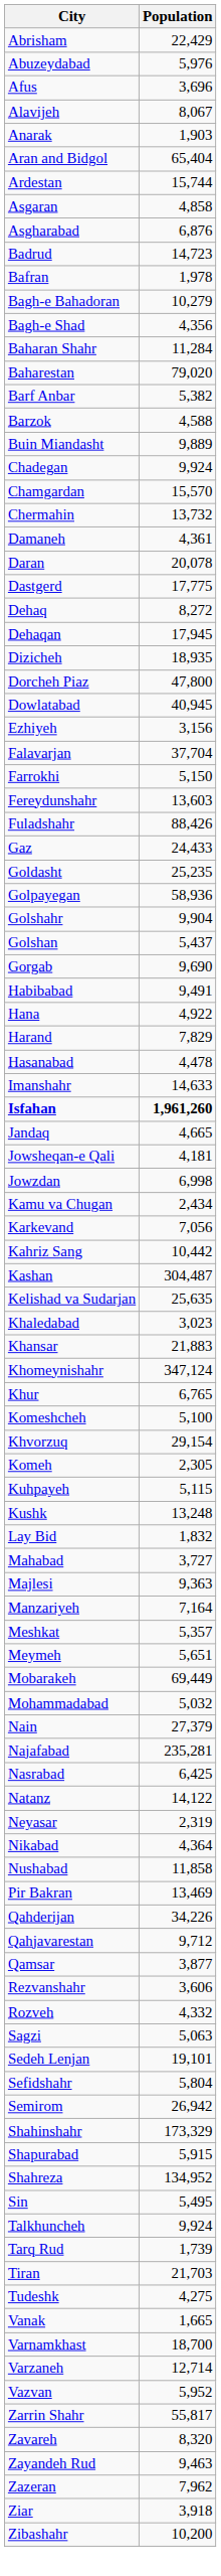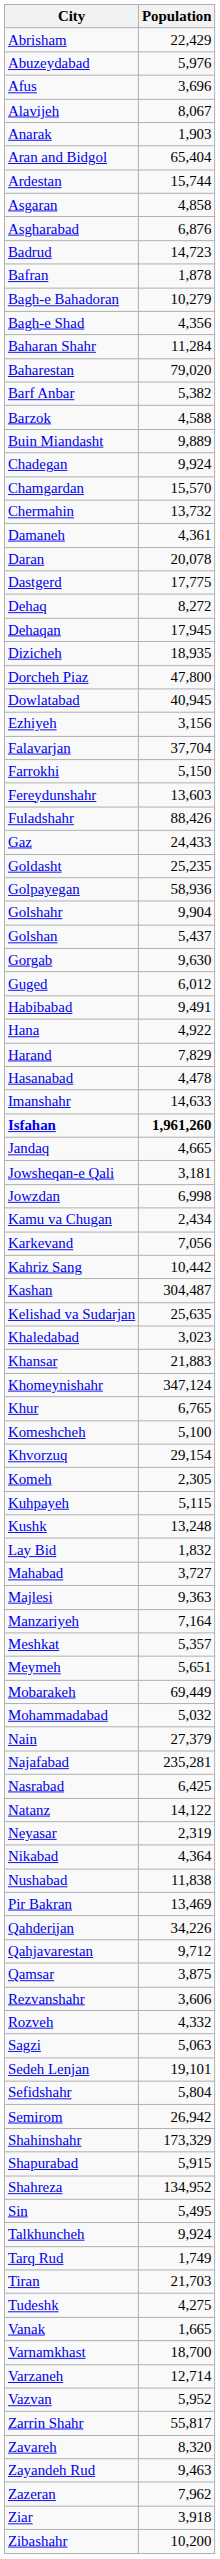 <table class="wikitable sortable">
 <tr>
 <th>City</th>
 <th>Population</th>
 </tr>
 <tr>
 <td><a href='#'>Abrisham</a></td>
 <td style="text-align: right;">22,429</td>
 </tr>
 <tr>
 <td><a href='#'>Abuzeydabad</a></td>
 <td style="text-align: right;">5,976</td>
 </tr>
 <tr>
 <td><a href='#'>Afus</a></td>
 <td style="text-align: right;">3,696</td>
 </tr>
 <tr>
 <td><a href='#'>Alavijeh</a></td>
 <td style="text-align: right;">8,067</td>
 </tr>
 <tr>
 <td><a href='#'>Anarak</a></td>
 <td style="text-align: right;">1,903</td>
 </tr>
 <tr>
 <td><a href='#'>Aran and Bidgol</a></td>
 <td style="text-align: right;">65,404</td>
 </tr>
 <tr>
 <td><a href='#'>Ardestan</a></td>
 <td style="text-align: right;">15,744</td>
 </tr>
 <tr>
 <td><a href='#'>Asgaran</a></td>
 <td style="text-align: right;">4,858</td>
 </tr>
 <tr>
 <td><a href='#'>Asgharabad</a></td>
 <td style="text-align: right;">6,876</td>
 </tr>
 <tr>
 <td><a href='#'>Badrud</a></td>
 <td style="text-align: right;">14,723</td>
 </tr>
 <tr>
 <td><a href='#'>Bafran</a></td>
-<td style="text-align: right;">1,978</td>
+<td style="text-align: right;">1,878</td>
 </tr>
 <tr>
 <td><a href='#'>Bagh-e Bahadoran</a></td>
 <td style="text-align: right;">10,279</td>
 </tr>
 <tr>
 <td><a href='#'>Bagh-e Shad</a></td>
 <td style="text-align: right;">4,356</td>
 </tr>
 <tr>
 <td><a href='#'>Baharan Shahr</a></td>
 <td style="text-align: right;">11,284</td>
 </tr>
 <tr>
 <td><a href='#'>Baharestan</a></td>
 <td style="text-align: right;">79,020</td>
 </tr>
 <tr>
 <td><a href='#'>Barf Anbar</a></td>
 <td style="text-align: right;">5,382</td>
 </tr>
 <tr>
 <td><a href='#'>Barzok</a></td>
 <td style="text-align: right;">4,588</td>
 </tr>
 <tr>
 <td><a href='#'>Buin Miandasht</a></td>
 <td style="text-align: right;">9,889</td>
 </tr>
 <tr>
 <td><a href='#'>Chadegan</a></td>
 <td style="text-align: right;">9,924</td>
 </tr>
 <tr>
 <td><a href='#'>Chamgardan</a></td>
 <td style="text-align: right;">15,570</td>
 </tr>
 <tr>
 <td><a href='#'>Chermahin</a></td>
 <td style="text-align: right;">13,732</td>
 </tr>
 <tr>
 <td><a href='#'>Damaneh</a></td>
 <td style="text-align: right;">4,361</td>
 </tr>
 <tr>
 <td><a href='#'>Daran</a></td>
 <td style="text-align: right;">20,078</td>
 </tr>
 <tr>
 <td><a href='#'>Dastgerd</a></td>
 <td style="text-align: right;">17,775</td>
 </tr>
 <tr>
 <td><a href='#'>Dehaq</a></td>
 <td style="text-align: right;">8,272</td>
 </tr>
 <tr>
 <td><a href='#'>Dehaqan</a></td>
 <td style="text-align: right;">17,945</td>
 </tr>
 <tr>
 <td><a href='#'>Dizicheh</a></td>
 <td style="text-align: right;">18,935</td>
 </tr>
 <tr>
 <td><a href='#'>Dorcheh Piaz</a></td>
 <td style="text-align: right;">47,800</td>
 </tr>
 <tr>
 <td><a href='#'>Dowlatabad</a></td>
 <td style="text-align: right;">40,945</td>
 </tr>
 <tr>
 <td><a href='#'>Ezhiyeh</a></td>
 <td style="text-align: right;">3,156</td>
 </tr>
 <tr>
 <td><a href='#'>Falavarjan</a></td>
 <td style="text-align: right;">37,704</td>
 </tr>
 <tr>
 <td><a href='#'>Farrokhi</a></td>
 <td style="text-align: right;">5,150</td>
 </tr>
 <tr>
 <td><a href='#'>Fereydunshahr</a></td>
 <td style="text-align: right;">13,603</td>
 </tr>
 <tr>
 <td><a href='#'>Fuladshahr</a></td>
 <td style="text-align: right;">88,426</td>
 </tr>
 <tr>
 <td><a href='#'>Gaz</a></td>
 <td style="text-align: right;">24,433</td>
 </tr>
 <tr>
 <td><a href='#'>Goldasht</a></td>
 <td style="text-align: right;">25,235</td>
 </tr>
 <tr>
 <td><a href='#'>Golpayegan</a></td>
 <td style="text-align: right;">58,936</td>
 </tr>
 <tr>
 <td><a href='#'>Golshahr</a></td>
 <td style="text-align: right;">9,904</td>
 </tr>
 <tr>
 <td><a href='#'>Golshan</a></td>
 <td style="text-align: right;">5,437</td>
 </tr>
 <tr>
 <td><a href='#'>Gorgab</a></td>
-<td style="text-align: right;">9,690</td>
+<td style="text-align: right;">9,630</td>
+</tr>
+<tr>
+<td><a href='#'>Guged</a></td>
+<td style="text-align: right;">6,012</td>
 </tr>
 <tr>
 <td><a href='#'>Habibabad</a></td>
 <td style="text-align: right;">9,491</td>
 </tr>
 <tr>
 <td><a href='#'>Hana</a></td>
 <td style="text-align: right;">4,922</td>
 </tr>
 <tr>
 <td><a href='#'>Harand</a></td>
 <td style="text-align: right;">7,829</td>
 </tr>
 <tr>
 <td><a href='#'>Hasanabad</a></td>
 <td style="text-align: right;">4,478</td>
 </tr>
 <tr>
 <td><a href='#'>Imanshahr</a></td>
 <td style="text-align: right;">14,633</td>
 </tr>
 <tr>
 <td><strong><a href='#'>Isfahan</a></strong></td>
 <td style="text-align: right;"><strong>1,961,260</strong></td>
 </tr>
 <tr>
 <td><a href='#'>Jandaq</a></td>
 <td style="text-align: right;">4,665</td>
 </tr>
 <tr>
 <td><a href='#'>Jowsheqan-e Qali</a></td>
-<td style="text-align: right;">4,181</td>
+<td style="text-align: right;">3,181</td>
 </tr>
 <tr>
 <td><a href='#'>Jowzdan</a></td>
 <td style="text-align: right;">6,998</td>
 </tr>
 <tr>
 <td><a href='#'>Kamu va Chugan</a></td>
 <td style="text-align: right;">2,434</td>
 </tr>
 <tr>
 <td><a href='#'>Karkevand</a></td>
 <td style="text-align: right;">7,056</td>
 </tr>
 <tr>
 <td><a href='#'>Kahriz Sang</a></td>
 <td style="text-align: right;">10,442</td>
 </tr>
 <tr>
 <td><a href='#'>Kashan</a></td>
 <td style="text-align: right;">304,487</td>
 </tr>
 <tr>
 <td><a href='#'>Kelishad va Sudarjan</a></td>
 <td style="text-align: right;">25,635</td>
 </tr>
 <tr>
 <td><a href='#'>Khaledabad</a></td>
 <td style="text-align: right;">3,023</td>
 </tr>
 <tr>
 <td><a href='#'>Khansar</a></td>
 <td style="text-align: right;">21,883</td>
 </tr>
 <tr>
 <td><a href='#'>Khomeynishahr</a></td>
 <td style="text-align: right;">347,124</td>
 </tr>
 <tr>
 <td><a href='#'>Khur</a></td>
 <td style="text-align: right;">6,765</td>
 </tr>
 <tr>
 <td><a href='#'>Komeshcheh</a></td>
 <td style="text-align: right;">5,100</td>
 </tr>
 <tr>
 <td><a href='#'>Khvorzuq</a></td>
 <td style="text-align: right;">29,154</td>
 </tr>
 <tr>
 <td><a href='#'>Komeh</a></td>
 <td style="text-align: right;">2,305</td>
 </tr>
 <tr>
 <td><a href='#'>Kuhpayeh</a></td>
 <td style="text-align: right;">5,115</td>
 </tr>
 <tr>
 <td><a href='#'>Kushk</a></td>
 <td style="text-align: right;">13,248</td>
 </tr>
 <tr>
 <td><a href='#'>Lay Bid</a></td>
 <td style="text-align: right;">1,832</td>
 </tr>
 <tr>
 <td><a href='#'>Mahabad</a></td>
 <td style="text-align: right;">3,727</td>
 </tr>
 <tr>
 <td><a href='#'>Majlesi</a></td>
 <td style="text-align: right;">9,363</td>
 </tr>
 <tr>
 <td><a href='#'>Manzariyeh</a></td>
 <td style="text-align: right;">7,164</td>
 </tr>
 <tr>
 <td><a href='#'>Meshkat</a></td>
 <td style="text-align: right;">5,357</td>
 </tr>
 <tr>
 <td><a href='#'>Meymeh</a></td>
 <td style="text-align: right;">5,651</td>
 </tr>
 <tr>
 <td><a href='#'>Mobarakeh</a></td>
 <td style="text-align: right;">69,449</td>
 </tr>
 <tr>
 <td><a href='#'>Mohammadabad</a></td>
 <td style="text-align: right;">5,032</td>
 </tr>
 <tr>
 <td><a href='#'>Nain</a></td>
 <td style="text-align: right;">27,379</td>
 </tr>
 <tr>
 <td><a href='#'>Najafabad</a></td>
 <td style="text-align: right;">235,281</td>
 </tr>
 <tr>
 <td><a href='#'>Nasrabad</a></td>
 <td style="text-align: right;">6,425</td>
 </tr>
 <tr>
 <td><a href='#'>Natanz</a></td>
 <td style="text-align: right;">14,122</td>
 </tr>
 <tr>
 <td><a href='#'>Neyasar</a></td>
 <td style="text-align: right;">2,319</td>
 </tr>
 <tr>
 <td><a href='#'>Nikabad</a></td>
 <td style="text-align: right;">4,364</td>
 </tr>
 <tr>
 <td><a href='#'>Nushabad</a></td>
-<td style="text-align: right;">11,858</td>
+<td style="text-align: right;">11,838</td>
 </tr>
 <tr>
 <td><a href='#'>Pir Bakran</a></td>
 <td style="text-align: right;">13,469</td>
 </tr>
 <tr>
 <td><a href='#'>Qahderijan</a></td>
 <td style="text-align: right;">34,226</td>
 </tr>
 <tr>
 <td><a href='#'>Qahjavarestan</a></td>
 <td style="text-align: right;">9,712</td>
 </tr>
 <tr>
 <td><a href='#'>Qamsar</a></td>
-<td style="text-align: right;">3,877</td>
+<td style="text-align: right;">3,875</td>
 </tr>
 <tr>
 <td><a href='#'>Rezvanshahr</a></td>
 <td style="text-align: right;">3,606</td>
 </tr>
 <tr>
 <td><a href='#'>Rozveh</a></td>
 <td style="text-align: right;">4,332</td>
 </tr>
 <tr>
 <td><a href='#'>Sagzi</a></td>
 <td style="text-align: right;">5,063</td>
 </tr>
 <tr>
 <td><a href='#'>Sedeh Lenjan</a></td>
 <td style="text-align: right;">19,101</td>
 </tr>
 <tr>
 <td><a href='#'>Sefidshahr</a></td>
 <td style="text-align: right;">5,804</td>
 </tr>
 <tr>
 <td><a href='#'>Semirom</a></td>
 <td style="text-align: right;">26,942</td>
 </tr>
 <tr>
 <td><a href='#'>Shahinshahr</a></td>
 <td style="text-align: right;">173,329</td>
 </tr>
 <tr>
 <td><a href='#'>Shapurabad</a></td>
 <td style="text-align: right;">5,915</td>
 </tr>
 <tr>
 <td><a href='#'>Shahreza</a></td>
 <td style="text-align: right;">134,952</td>
 </tr>
 <tr>
 <td><a href='#'>Sin</a></td>
 <td style="text-align: right;">5,495</td>
 </tr>
 <tr>
 <td><a href='#'>Talkhuncheh</a></td>
 <td style="text-align: right;">9,924</td>
 </tr>
 <tr>
 <td><a href='#'>Tarq Rud</a></td>
-<td style="text-align: right;">1,739</td>
+<td style="text-align: right;">1,749</td>
 </tr>
 <tr>
 <td><a href='#'>Tiran</a></td>
 <td style="text-align: right;">21,703</td>
 </tr>
 <tr>
 <td><a href='#'>Tudeshk</a></td>
 <td style="text-align: right;">4,275</td>
 </tr>
 <tr>
 <td><a href='#'>Vanak</a></td>
 <td style="text-align: right;">1,665</td>
 </tr>
 <tr>
 <td><a href='#'>Varnamkhast</a></td>
 <td style="text-align: right;">18,700</td>
 </tr>
 <tr>
 <td><a href='#'>Varzaneh</a></td>
 <td style="text-align: right;">12,714</td>
 </tr>
 <tr>
 <td><a href='#'>Vazvan</a></td>
 <td style="text-align: right;">5,952</td>
 </tr>
 <tr>
 <td><a href='#'>Zarrin Shahr</a></td>
 <td style="text-align: right;">55,817</td>
 </tr>
 <tr>
 <td><a href='#'>Zavareh</a></td>
 <td style="text-align: right;">8,320</td>
 </tr>
 <tr>
 <td><a href='#'>Zayandeh Rud</a></td>
 <td style="text-align: right;">9,463</td>
 </tr>
 <tr>
 <td><a href='#'>Zazeran</a></td>
 <td style="text-align: right;">7,962</td>
 </tr>
 <tr>
 <td><a href='#'>Ziar</a></td>
 <td style="text-align: right;">3,918</td>
 </tr>
 <tr>
 <td><a href='#'>Zibashahr</a></td>
 <td style="text-align: right;">10,200</td>
 </tr>
 </table>
